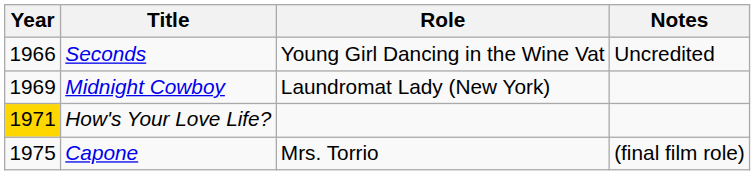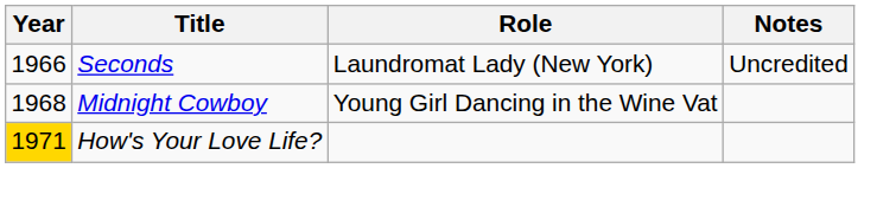 <table class="wikitable">
 <tr>
 <th>Year</th>
 <th>Title</th>
 <th>Role</th>
 <th>Notes</th>
 </tr>
 <tr>
 <td>1966</td>
 <td><em><a href='#'>Seconds</a></em></td>
-<td>Young Girl Dancing in the Wine Vat</td>
+<td>Laundromat Lady (New York)</td>
 <td>Uncredited</td>
 </tr>
 <tr>
-<td>1969</td>
+<td>1968</td>
 <td><em><a href='#'>Midnight Cowboy</a></em></td>
-<td>Laundromat Lady (New York)</td>
+<td>Young Girl Dancing in the Wine Vat</td>
 <td></td>
 </tr>
 <tr>
 <td style="background: gold;">1971</td>
 <td><em>How's Your Love Life?</em></td>
 <td></td>
 <td></td>
 </tr>
-<tr>
-<td>1975</td>
-<td><em><a href='#'>Capone</a></em></td>
-<td>Mrs. Torrio</td>
-<td>(final film role)</td>
-</tr>
 </table>
